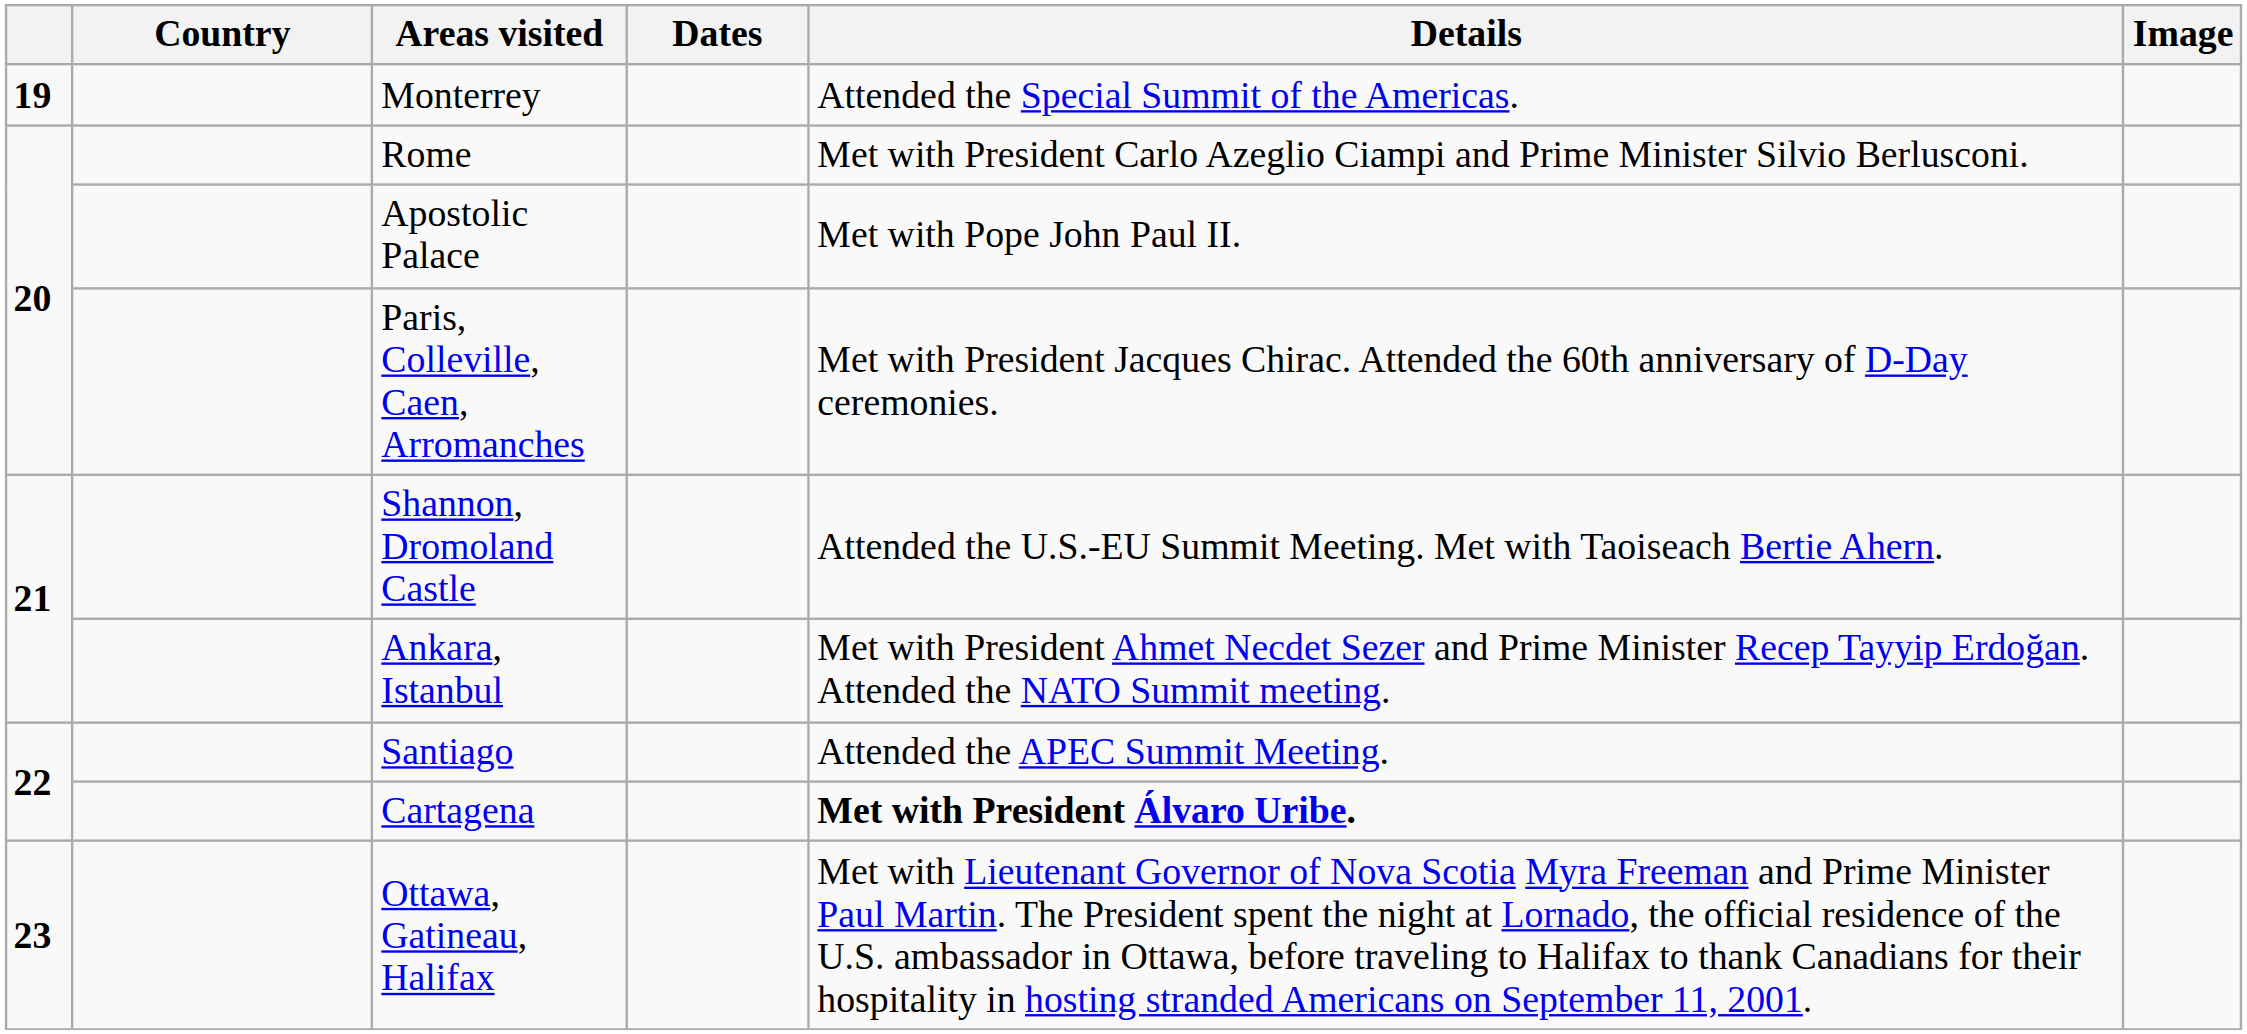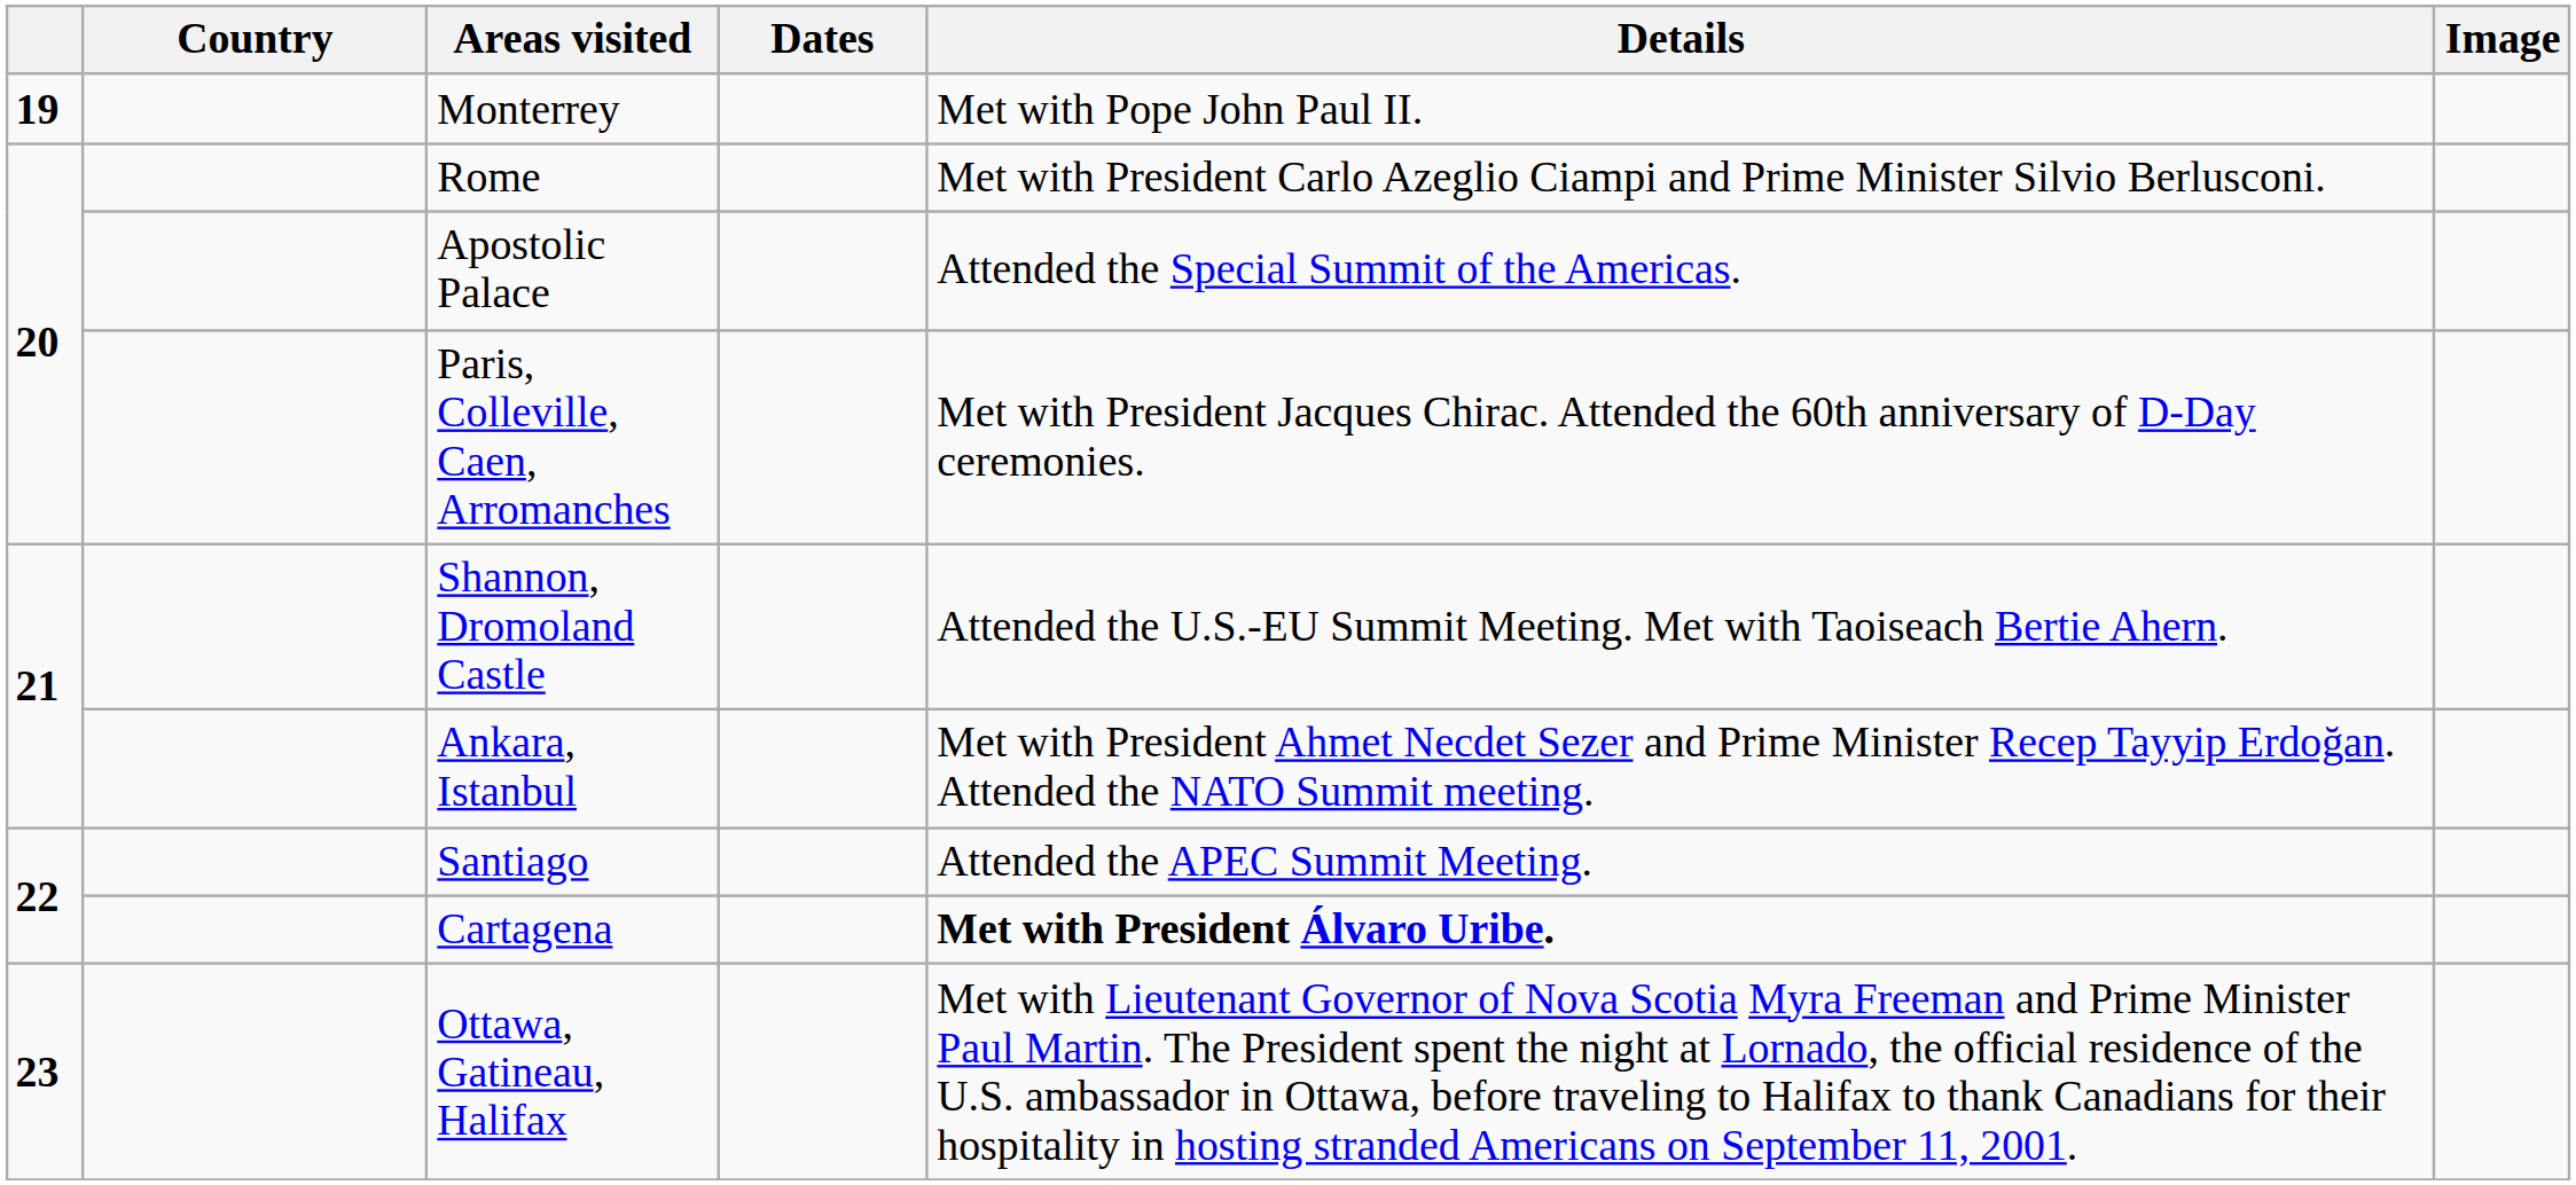 <table class="wikitable sortable" border="1" style="margin: 1em auto 1em auto">
 <tr>
 <th style="width: 3%;"></th>
 <th width=120>Country</th>
 <th width=100>Areas visited</th>
 <th width=70>Dates</th>
 <th width=550>Details</th>
 <th>Image</th>
 </tr>
 <tr>
 <td><strong>19</strong></td>
 <td></td>
 <td>Monterrey</td>
 <td></td>
-<td>Attended the <a href='#'>Special Summit of the Americas</a>.</td>
+<td>Met with Pope John Paul II.</td>
 <td></td>
 </tr>
 <tr>
 <td rowspan=3><strong>20</strong></td>
 <td></td>
 <td>Rome</td>
 <td></td>
 <td>Met with President Carlo Azeglio Ciampi and Prime Minister Silvio Berlusconi.</td>
 <td></td>
 </tr>
 <tr>
 <td></td>
 <td>Apostolic Palace</td>
 <td></td>
-<td>Met with Pope John Paul II.</td>
+<td>Attended the <a href='#'>Special Summit of the Americas</a>.</td>
 <td></td>
 </tr>
 <tr>
 <td></td>
 <td>Paris,<br><a href='#'>Colleville</a>,<br><a href='#'>Caen</a>,<br><a href='#'>Arromanches</a></td>
 <td></td>
 <td>Met with President Jacques Chirac. Attended the 60th anniversary of <a href='#'>D-Day</a> ceremonies.</td>
 <td></td>
 </tr>
 <tr>
 <td rowspan=2><strong>21</strong></td>
 <td></td>
 <td><a href='#'>Shannon</a>,<br><a href='#'>Dromoland Castle</a></td>
 <td></td>
 <td>Attended the U.S.-EU Summit Meeting. Met with Taoiseach <a href='#'>Bertie Ahern</a>.</td>
 <td></td>
 </tr>
 <tr>
 <td></td>
 <td><a href='#'>Ankara</a>,<br><a href='#'>Istanbul</a></td>
 <td></td>
 <td>Met with President <a href='#'>Ahmet Necdet Sezer</a> and Prime Minister <a href='#'>Recep Tayyip Erdoğan</a>. Attended the <a href='#'>NATO Summit meeting</a>.</td>
 <td></td>
 </tr>
 <tr>
 <td rowspan=2><strong>22</strong></td>
 <td></td>
 <td><a href='#'>Santiago</a></td>
 <td></td>
 <td>Attended the <a href='#'>APEC Summit Meeting</a>.</td>
 <td></td>
 </tr>
 <tr>
 <td></td>
 <td><a href='#'>Cartagena</a></td>
 <td></td>
 <td><strong>Met with President <a href='#'>Álvaro Uribe</a>.</strong></td>
 <td></td>
 </tr>
 <tr>
 <td><strong>23</strong></td>
 <td></td>
 <td><a href='#'>Ottawa</a>,<br><a href='#'>Gatineau</a>,<br><a href='#'>Halifax</a></td>
 <td></td>
 <td>Met with <a href='#'>Lieutenant Governor of Nova Scotia</a> <a href='#'>Myra Freeman</a> and Prime Minister <a href='#'>Paul Martin</a>. The President spent the night at <a href='#'>Lornado</a>, the official residence of the U.S. ambassador in Ottawa, before traveling to Halifax to thank Canadians for their hospitality in <a href='#'>hosting stranded Americans on September 11, 2001</a>.</td>
 <td></td>
 </tr>
 </table>
